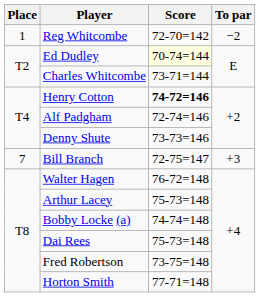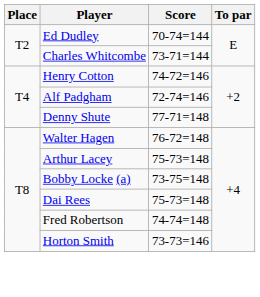 <table class="wikitable">
 <tr>
 <th>Place</th>
 <th>Player</th>
 <th>Score</th>
 <th>To par</th>
 </tr>
 <tr>
-<td align="center">1</td>
-<td> <a href='#'>Reg Whitcombe</a></td>
-<td>72-70=142</td>
-<td align="center">−2</td>
-</tr>
-<tr>
 <td rowspan=2 align="center">T2</td>
 <td> <a href='#'>Ed Dudley</a></td>
-<td style="background: lightyellow;">70-74=144</td>
+<td>70-74=144</td>
 <td rowspan=2 align="center">E</td>
 </tr>
 <tr>
 <td> <a href='#'>Charles Whitcombe</a></td>
 <td>73-71=144</td>
 </tr>
 <tr>
 <td rowspan=3 align="center">T4</td>
 <td> <a href='#'>Henry Cotton</a></td>
-<td><strong>74-72=146</strong></td>
+<td>74-72=146</td>
 <td rowspan=3 align="center">+2</td>
 </tr>
 <tr>
 <td> <a href='#'>Alf Padgham</a></td>
 <td>72-74=146</td>
 </tr>
 <tr>
 <td> <a href='#'>Denny Shute</a></td>
-<td>73-73=146</td>
-</tr>
-<tr>
-<td align="center">7</td>
-<td> <a href='#'>Bill Branch</a></td>
-<td>72-75=147</td>
-<td align="center">+3</td>
+<td>77-71=148</td>
 </tr>
 <tr>
 <td rowspan=6 align="center">T8</td>
 <td> <a href='#'>Walter Hagen</a></td>
 <td>76-72=148</td>
 <td rowspan=6 align="center">+4</td>
 </tr>
 <tr>
 <td> <a href='#'>Arthur Lacey</a></td>
 <td>75-73=148</td>
 </tr>
 <tr>
 <td> <a href='#'>Bobby Locke</a> <a href='#'>(a)</a></td>
-<td>74-74=148</td>
+<td>73-75=148</td>
 </tr>
 <tr>
 <td> <a href='#'>Dai Rees</a></td>
 <td>75-73=148</td>
 </tr>
 <tr>
 <td> Fred Robertson</td>
-<td>73-75=148</td>
+<td>74-74=148</td>
 </tr>
 <tr>
 <td> <a href='#'>Horton Smith</a></td>
-<td>77-71=148</td>
+<td>73-73=146</td>
 </tr>
 </table>
